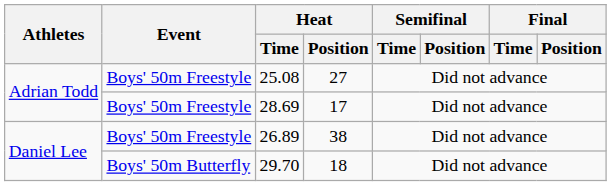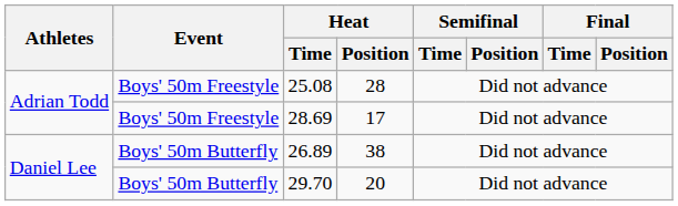 <table class="wikitable" border="1" style="font-size:90%">
 <tr>
 <th rowspan=2>Athletes</th>
 <th rowspan=2>Event</th>
 <th colspan=2>Heat</th>
 <th colspan=2>Semifinal</th>
 <th colspan=2>Final</th>
 </tr>
 <tr>
 <th>Time</th>
 <th>Position</th>
 <th>Time</th>
 <th>Position</th>
 <th>Time</th>
 <th>Position</th>
 </tr>
 <tr>
 <td rowspan=2><a href='#'>Adrian Todd</a></td>
 <td><a href='#'>Boys' 50m Freestyle</a></td>
 <td align=center>25.08</td>
-<td align=center>27</td>
+<td align=center>28</td>
 <td colspan="4" align=center>Did not advance</td>
 </tr>
 <tr>
 <td><a href='#'>Boys' 50m Freestyle</a></td>
 <td align=center>28.69</td>
 <td align=center>17</td>
 <td colspan="4" align=center>Did not advance</td>
 </tr>
 <tr>
 <td rowspan=2><a href='#'>Daniel Lee</a></td>
-<td><a href='#'>Boys' 50m Freestyle</a></td>
+<td><a href='#'>Boys' 50m Butterfly</a></td>
 <td align=center>26.89</td>
 <td align=center>38</td>
 <td colspan="4" align=center>Did not advance</td>
 </tr>
 <tr>
 <td><a href='#'>Boys' 50m Butterfly</a></td>
 <td align=center>29.70</td>
-<td align=center>18</td>
+<td align=center>20</td>
 <td colspan="4" align=center>Did not advance</td>
 </tr>
 </table>
